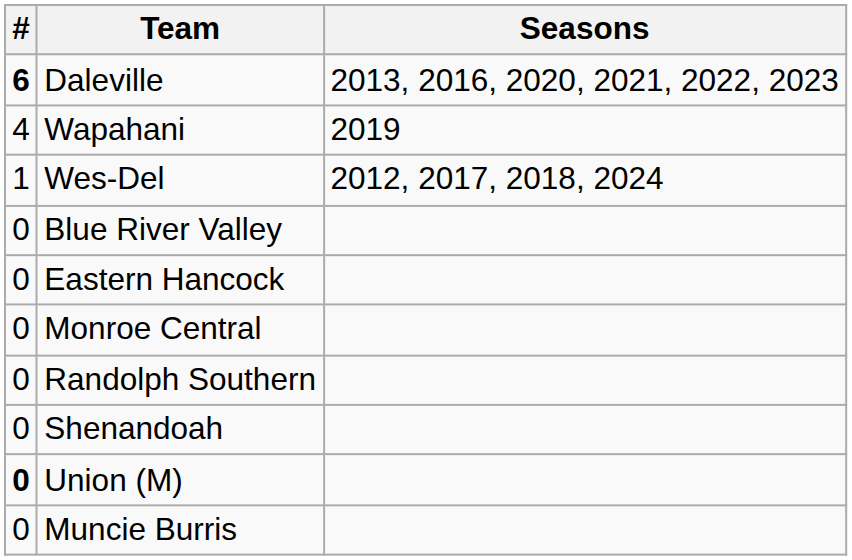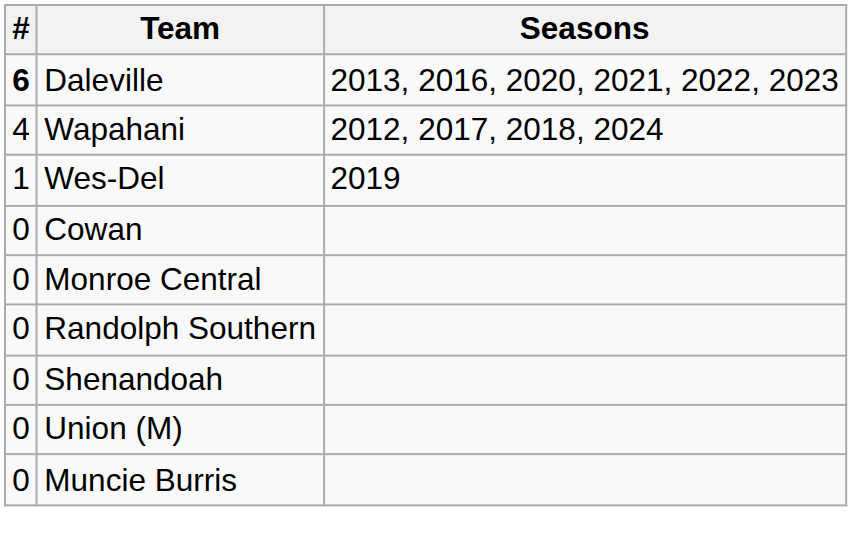 <table class="wikitable" style=>
 <tr>
 <th>#</th>
 <th>Team</th>
 <th>Seasons</th>
 </tr>
 <tr>
 <td><strong>6</strong></td>
 <td>Daleville</td>
 <td>2013, 2016, 2020, 2021, 2022, 2023</td>
 </tr>
 <tr>
 <td>4</td>
 <td>Wapahani</td>
-<td>2019</td>
+<td>2012, 2017, 2018, 2024</td>
 </tr>
 <tr>
 <td>1</td>
 <td>Wes-Del</td>
-<td>2012, 2017, 2018, 2024</td>
+<td>2019</td>
 </tr>
 <tr>
 <td>0</td>
-<td>Blue River Valley</td>
-<td></td>
-</tr>
-<tr>
-<td>0</td>
-<td>Eastern Hancock</td>
+<td>Cowan</td>
 <td></td>
 </tr>
 <tr>
 <td>0</td>
 <td>Monroe Central</td>
 <td></td>
 </tr>
 <tr>
 <td>0</td>
 <td>Randolph Southern</td>
 <td></td>
 </tr>
 <tr>
 <td>0</td>
 <td>Shenandoah</td>
 <td></td>
 </tr>
 <tr>
-<td><strong>0</strong></td>
+<td>0</td>
 <td>Union (M)</td>
 <td></td>
 </tr>
 <tr>
 <td>0</td>
 <td>Muncie Burris</td>
 <td></td>
 </tr>
 </table>
